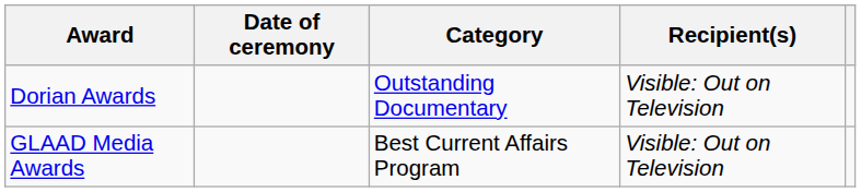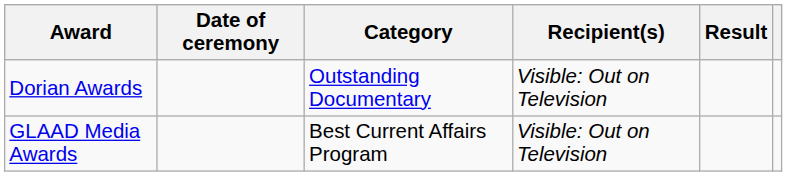 <table class="wikitable sortable">
 <tr style="background:#ccc; text-align:center;">
 <th>Award</th>
 <th>Date of ceremony</th>
 <th>Category</th>
 <th>Recipient(s)</th>
+<th>Result</th>
 <th></th>
 </tr>
 <tr>
 <td><a href='#'>Dorian Awards</a></td>
 <td></td>
 <td><a href='#'>Outstanding Documentary</a></td>
 <td><em>Visible: Out on Television</em></td>
+<td></td>
 <td align="center"></td>
 </tr>
 <tr>
 <td><a href='#'>GLAAD Media Awards</a></td>
 <td><a href='#'></a></td>
 <td>Best Current Affairs Program</td>
 <td><em>Visible: Out on Television</em></td>
+<td></td>
 <td align="center"></td>
 </tr>
 </table>
